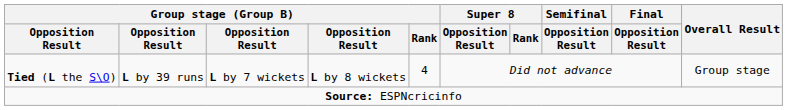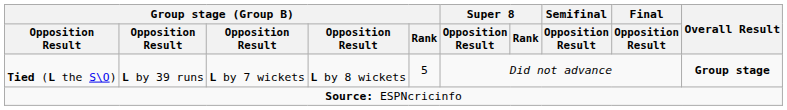 <table class=wikitable style=font-size:90%;text-align:center>
 <tr>
 <th colspan=5>Group stage (Group B)</th>
 <th colspan=2>Super 8</th>
 <th>Semifinal</th>
 <th>Final</th>
 <th rowspan=2>Overall Result</th>
 </tr>
 <tr style=font-size:95%>
 <th>Opposition<br>Result</th>
 <th>Opposition<br>Result</th>
 <th>Opposition<br>Result</th>
 <th>Opposition<br>Result</th>
 <th>Rank</th>
 <th>Opposition<br>Result</th>
 <th>Rank</th>
 <th>Opposition<br>Result</th>
 <th>Opposition<br>Result</th>
 </tr>
 <tr>
 <td><br><strong>Tied</strong> (<strong>L</strong> the <a href='#'>S\O</a>)</td>
 <td><br><strong>L</strong> by 39 runs</td>
 <td><br><strong>L</strong> by 7 wickets</td>
 <td><br><strong>L</strong> by 8 wickets</td>
-<td>4</td>
+<td>5</td>
 <td colspan="4"><em>Did not advance</em></td>
-<td>Group stage</td>
+<td><strong>Group stage</strong></td>
 </tr>
 <tr>
 <td colspan="14"><strong>Source:</strong> ESPNcricinfo</td>
 </tr>
 </table>
